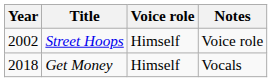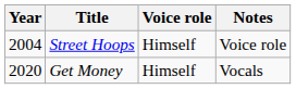 <table Class="wikitable">
 <tr>
 <th>Year</th>
 <th>Title</th>
 <th>Voice role</th>
 <th>Notes</th>
 </tr>
 <tr>
-<td>2002</td>
+<td>2004</td>
 <td><em><a href='#'>Street Hoops</a></em></td>
 <td>Himself</td>
 <td>Voice role</td>
 </tr>
 <tr>
-<td>2018</td>
+<td>2020</td>
 <td><em>Get Money</em></td>
 <td>Himself</td>
 <td>Vocals</td>
 </tr>
 </table>
